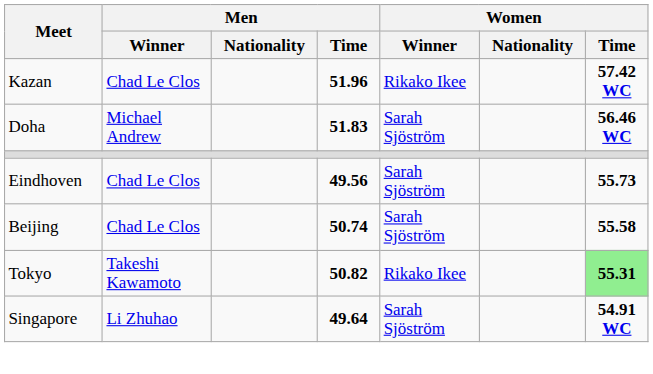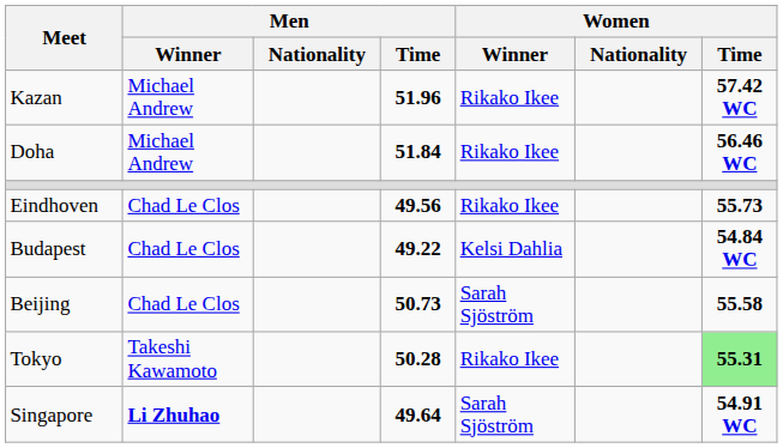 <table class="wikitable">
 <tr>
 <th width=120 rowspan=2>Meet</th>
 <th colspan=3>Men</th>
 <th colspan=3>Women</th>
 </tr>
 <tr>
 <th width=150>Winner</th>
 <th width=130>Nationality</th>
 <th width=85>Time</th>
 <th width=150>Winner</th>
 <th width=130>Nationality</th>
 <th width=85>Time</th>
 </tr>
 <tr>
 <td>Kazan</td>
-<td><a href='#'>Chad Le Clos</a></td>
+<td><a href='#'>Michael Andrew</a></td>
 <td></td>
 <td align=center><strong>51.96</strong></td>
 <td><a href='#'>Rikako Ikee</a></td>
 <td></td>
 <td align=center><strong>57.42 <a href='#'>WC</a></strong></td>
 </tr>
 <tr>
 <td>Doha</td>
 <td><a href='#'>Michael Andrew</a></td>
 <td></td>
-<td align=center><strong>51.83</strong></td>
-<td><a href='#'>Sarah Sjöström</a></td>
+<td align=center><strong>51.84</strong></td>
+<td><a href='#'>Rikako Ikee</a></td>
 <td></td>
 <td align=center><strong>56.46 <a href='#'>WC</a></strong></td>
 </tr>
 <tr bgcolor=#DDDDDD>
 <td colspan=7></td>
 </tr>
 <tr>
 <td>Eindhoven</td>
 <td><a href='#'>Chad Le Clos</a></td>
 <td></td>
 <td align=center><strong>49.56</strong></td>
-<td><a href='#'>Sarah Sjöström</a></td>
+<td><a href='#'>Rikako Ikee</a></td>
 <td></td>
 <td align=center><strong>55.73</strong></td>
+</tr>
+<tr>
+<td>Budapest</td>
+<td><a href='#'>Chad Le Clos</a></td>
+<td></td>
+<td align=center><strong>49.22</strong></td>
+<td><a href='#'>Kelsi Dahlia</a></td>
+<td></td>
+<td align=center><strong>54.84 <a href='#'>WC</a></strong></td>
 </tr>
 <tr>
 <td>Beijing</td>
 <td><a href='#'>Chad Le Clos</a></td>
 <td></td>
-<td align=center><strong>50.74</strong></td>
+<td align=center><strong>50.73</strong></td>
 <td><a href='#'>Sarah Sjöström</a></td>
 <td></td>
 <td align=center><strong>55.58</strong></td>
 </tr>
 <tr>
 <td>Tokyo</td>
 <td><a href='#'>Takeshi Kawamoto</a></td>
 <td></td>
-<td align=center><strong>50.82</strong></td>
+<td align=center><strong>50.28</strong></td>
 <td><a href='#'>Rikako Ikee</a></td>
 <td></td>
 <td align=center style="background: lightgreen;"><strong>55.31</strong></td>
 </tr>
 <tr>
 <td>Singapore</td>
-<td><a href='#'>Li Zhuhao</a></td>
+<td><strong><a href='#'>Li Zhuhao</a></strong></td>
 <td></td>
 <td align=center><strong>49.64</strong></td>
 <td><a href='#'>Sarah Sjöström</a></td>
 <td></td>
 <td align=center><strong>54.91 <a href='#'>WC</a></strong></td>
 </tr>
 </table>
